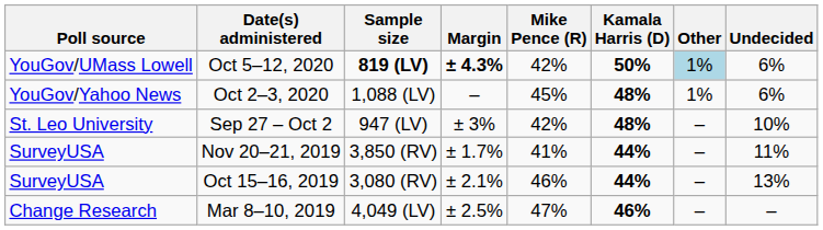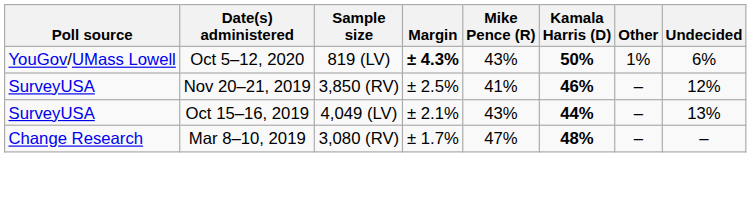 <table class="wikitable sortable" style="font-size:90%;text-align:center;">
 <tr valign=bottom style="font-size:90%;">
 <th>Poll source</th>
 <th>Date(s)<br>administered</th>
 <th>Sample<br>size</th>
 <th>Margin<br></th>
 <th>Mike<br>Pence (R)</th>
 <th>Kamala<br>Harris (D)</th>
 <th>Other</th>
 <th>Undecided</th>
 </tr>
 <tr>
 <td style="text-align:left;"><a href='#'>YouGov</a>/<a href='#'>UMass Lowell</a></td>
 <td>Oct 5–12, 2020</td>
-<td><strong>819 (LV)</strong></td>
+<td>819 (LV)</td>
 <td><strong>± 4.3%</strong></td>
-<td>42%</td>
+<td>43%</td>
 <td><strong>50%</strong></td>
-<td style="background: lightblue;">1%</td>
-<td>6%</td>
-</tr>
-<tr>
-<td style="text-align:left;"><a href='#'>YouGov</a>/<a href='#'>Yahoo News</a></td>
-<td>Oct 2–3, 2020</td>
-<td>1,088 (LV)</td>
-<td>–</td>
-<td>45%</td>
-<td><strong>48%</strong></td>
 <td>1%</td>
 <td>6%</td>
-</tr>
-<tr>
-<td style="text-align:left;"><a href='#'>St. Leo University</a></td>
-<td>Sep 27 – Oct 2</td>
-<td>947 (LV)</td>
-<td>± 3%</td>
-<td>42%</td>
-<td><strong>48%</strong></td>
-<td>–</td>
-<td>10%</td>
 </tr>
 <tr>
 <td style="text-align:left;"><a href='#'>SurveyUSA</a></td>
 <td>Nov 20–21, 2019</td>
 <td>3,850 (RV)</td>
-<td>± 1.7%</td>
+<td>± 2.5%</td>
 <td>41%</td>
-<td><strong>44%</strong></td>
+<td><strong>46%</strong></td>
 <td>–</td>
-<td>11%</td>
+<td>12%</td>
 </tr>
 <tr>
 <td style="text-align:left;"><a href='#'>SurveyUSA</a></td>
 <td>Oct 15–16, 2019</td>
-<td>3,080 (RV)</td>
+<td>4,049 (LV)</td>
 <td>± 2.1%</td>
-<td>46%</td>
+<td>43%</td>
 <td><strong>44%</strong></td>
 <td>–</td>
 <td>13%</td>
 </tr>
 <tr>
 <td style="text-align:left;"><a href='#'>Change Research</a></td>
 <td>Mar 8–10, 2019</td>
-<td>4,049 (LV)</td>
-<td>± 2.5%</td>
+<td>3,080 (RV)</td>
+<td>± 1.7%</td>
 <td>47%</td>
-<td><strong>46%</strong></td>
+<td><strong>48%</strong></td>
 <td>–</td>
 <td>–</td>
 </tr>
 </table>
